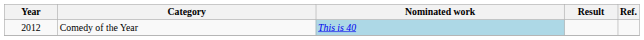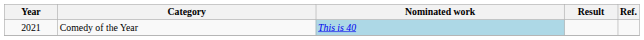 <table class=wikitable>
 <tr>
 <th scope="col" style="width:5em;">Year</th>
 <th scope="col" style="width:26em;">Category</th>
 <th scope="col" style="width:25em;">Nominated work</th>
 <th scope="col" style="width:5em;">Result</th>
 <th>Ref.</th>
 </tr>
 <tr>
-<td style="text-align:center;">2012</td>
+<td style="text-align:center;">2021</td>
 <td>Comedy of the Year</td>
 <td style="background: lightblue;"><em><a href='#'>This is 40</a></em></td>
 <td></td>
 <td></td>
 </tr>
 <tr>
 </tr>
 </table>
